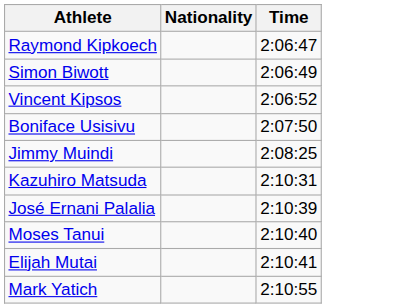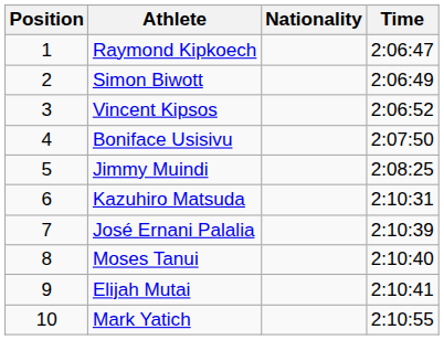 <table class="wikitable sortable">
 <tr>
+<th>Position</th>
 <th>Athlete</th>
 <th>Nationality</th>
 <th>Time</th>
 </tr>
 <tr>
+<td style="text-align:center">1</td>
 <td><a href='#'>Raymond Kipkoech</a></td>
 <td></td>
 <td>2:06:47</td>
 </tr>
 <tr>
+<td style="text-align:center">2</td>
 <td><a href='#'>Simon Biwott</a></td>
 <td></td>
 <td>2:06:49</td>
 </tr>
 <tr>
+<td style="text-align:center">3</td>
 <td><a href='#'>Vincent Kipsos</a></td>
 <td></td>
 <td>2:06:52</td>
 </tr>
 <tr>
+<td style="text-align:center">4</td>
 <td><a href='#'>Boniface Usisivu</a></td>
 <td></td>
 <td>2:07:50</td>
 </tr>
 <tr>
+<td style="text-align:center">5</td>
 <td><a href='#'>Jimmy Muindi</a></td>
 <td></td>
 <td>2:08:25</td>
 </tr>
 <tr>
+<td style="text-align:center">6</td>
 <td><a href='#'>Kazuhiro Matsuda</a></td>
 <td></td>
 <td>2:10:31</td>
 </tr>
 <tr>
+<td style="text-align:center">7</td>
 <td><a href='#'>José Ernani Palalia</a></td>
 <td></td>
 <td>2:10:39</td>
 </tr>
 <tr>
+<td style="text-align:center">8</td>
 <td><a href='#'>Moses Tanui</a></td>
 <td></td>
 <td>2:10:40</td>
 </tr>
 <tr>
+<td style="text-align:center">9</td>
 <td><a href='#'>Elijah Mutai</a></td>
 <td></td>
 <td>2:10:41</td>
 </tr>
 <tr>
+<td style="text-align:center">10</td>
 <td><a href='#'>Mark Yatich</a></td>
 <td></td>
 <td>2:10:55</td>
 </tr>
 </table>
